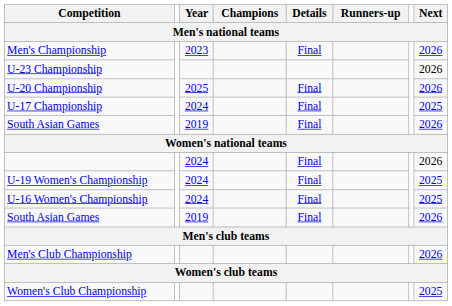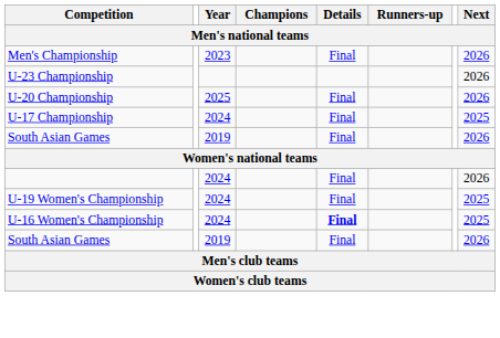 <table class="wikitable" style="text-align:center">
 <tr>
 <th>Competition</th>
 <td width="1%" style="background-color:#ffffff;"></td>
 <th>Year</th>
 <th>Champions</th>
 <th>Details</th>
 <th>Runners-up</th>
 <td width="1%" style="background-color:#ffffff;"></td>
 <th>Next</th>
 </tr>
 <tr>
 <th colspan="8">Men's national teams</th>
 </tr>
 <tr>
 <td style="text-align:left"><a href='#'>Men's Championship</a></td>
 <td rowspan="5" style="background-color:#ffffff;"></td>
 <td><a href='#'>2023</a></td>
 <td style="text-align:right"></td>
 <td><a href='#'>Final</a></td>
 <td style="text-align:left"></td>
 <td rowspan="5" style="background-color:#ffffff;"></td>
 <td><a href='#'>2026</a></td>
 </tr>
 <tr>
 <td style="text-align:left"><a href='#'>U-23 Championship</a></td>
 <td></td>
 <td style="text-align:right"></td>
 <td></td>
 <td style="text-align:left"></td>
 <td>2026</td>
 </tr>
 <tr>
 <td style="text-align:left"><a href='#'>U-20 Championship</a></td>
 <td><a href='#'>2025</a></td>
 <td style="text-align:right"></td>
 <td><a href='#'>Final</a></td>
 <td style="text-align:left"></td>
 <td><a href='#'>2026</a></td>
 </tr>
 <tr>
 <td style="text-align:left"><a href='#'>U-17 Championship</a></td>
 <td><a href='#'>2024</a></td>
 <td style="text-align:right"></td>
 <td><a href='#'>Final</a></td>
 <td style="text-align:left"></td>
 <td><a href='#'>2025</a></td>
 </tr>
 <tr>
 <td style="text-align:left"><a href='#'>South Asian Games</a></td>
 <td><a href='#'>2019</a></td>
 <td style="text-align:right"></td>
 <td><a href='#'>Final</a></td>
 <td style="text-align:left"></td>
 <td><a href='#'>2026</a></td>
 </tr>
 <tr>
 <th colspan="8">Women's national teams</th>
 </tr>
 <tr>
 <td style="text-align:left"></td>
 <td rowspan="4" style="background-color:#ffffff;"></td>
 <td><a href='#'>2024</a></td>
 <td style="text-align:right"></td>
 <td><a href='#'>Final</a></td>
 <td style="text-align:left"></td>
 <td rowspan="4" style="background-color:#ffffff;"></td>
 <td>2026</td>
 </tr>
 <tr>
 <td style="text-align:left"><a href='#'>U-19 Women's Championship</a></td>
 <td><a href='#'>2024</a></td>
 <td style="text-align:right"><br></td>
 <td><a href='#'>Final</a></td>
 <td style="text-align:left"><em></em></td>
 <td><a href='#'>2025</a></td>
 </tr>
 <tr>
 <td style="text-align:left"><a href='#'>U-16 Women's Championship</a></td>
 <td><a href='#'>2024</a></td>
 <td style="text-align:right"></td>
-<td><a href='#'>Final</a></td>
+<td><strong><a href='#'>Final</a></strong></td>
 <td style="text-align:left"></td>
 <td><a href='#'>2025</a></td>
 </tr>
 <tr>
 <td style="text-align:left"><a href='#'>South Asian Games</a></td>
 <td><a href='#'>2019</a></td>
 <td style="text-align:right"></td>
 <td><a href='#'>Final</a></td>
 <td style="text-align:left"></td>
 <td><a href='#'>2026</a></td>
 </tr>
 <tr>
 <th colspan="8">Men's club teams</th>
 </tr>
 <tr>
-<td style="text-align:left"><a href='#'>Men's Club Championship</a></td>
-<td width="1%" style="background-color:#ffffff;"></td>
-<td></td>
-<td style="text-align:right"></td>
-<td></td>
-<td style="text-align:left"></td>
-<td width="1%" style="background-color:#ffffff;"></td>
-<td><a href='#'>2026</a></td>
-</tr>
-<tr>
 <th colspan="8">Women's club teams</th>
 </tr>
-<tr>
-<td style="text-align:left"><a href='#'>Women's Club Championship</a></td>
-<td width="1%" style="background-color:#ffffff;"></td>
-<td></td>
-<td style="text-align:right"></td>
-<td></td>
-<td style="text-align:left"></td>
-<td width="1%" style="background-color:#ffffff;"></td>
-<td><a href='#'>2025</a></td>
-</tr>
 </table>
